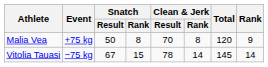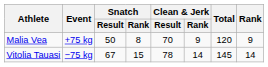 <table class="wikitable" style="font-size:90%">
 <tr>
 <th rowspan=2>Athlete</th>
 <th rowspan=2>Event</th>
 <th colspan="2">Snatch</th>
 <th colspan="2">Clean & Jerk</th>
 <th rowspan="2">Total</th>
 <th rowspan="2">Rank</th>
 </tr>
 <tr style="font-size:95%">
 <th>Result</th>
 <th>Rank</th>
 <th>Result</th>
 <th>Rank</th>
 </tr>
 <tr align=center>
 <td align=left><a href='#'>Malia Vea</a></td>
 <td align=left><a href='#'>+75 kg</a></td>
 <td>50</td>
 <td>8</td>
 <td>70</td>
-<td>8</td>
+<td>9</td>
 <td>120</td>
 <td>9</td>
 </tr>
 <tr align=center>
 <td align=left><a href='#'>Vitolia Tauasi</a></td>
 <td align=left><a href='#'>−75 kg</a></td>
 <td>67</td>
 <td>15</td>
 <td>78</td>
 <td>14</td>
 <td>145</td>
 <td>14</td>
 </tr>
 </table>
